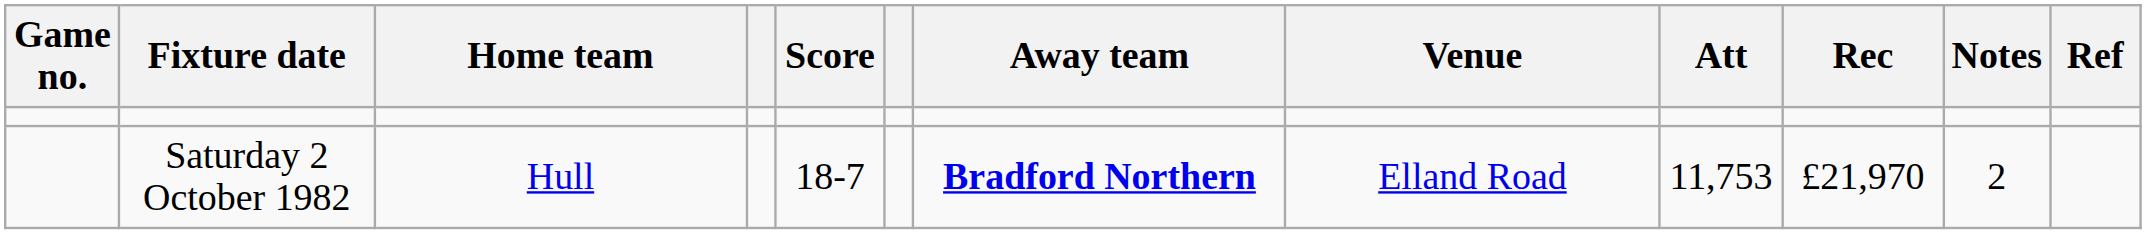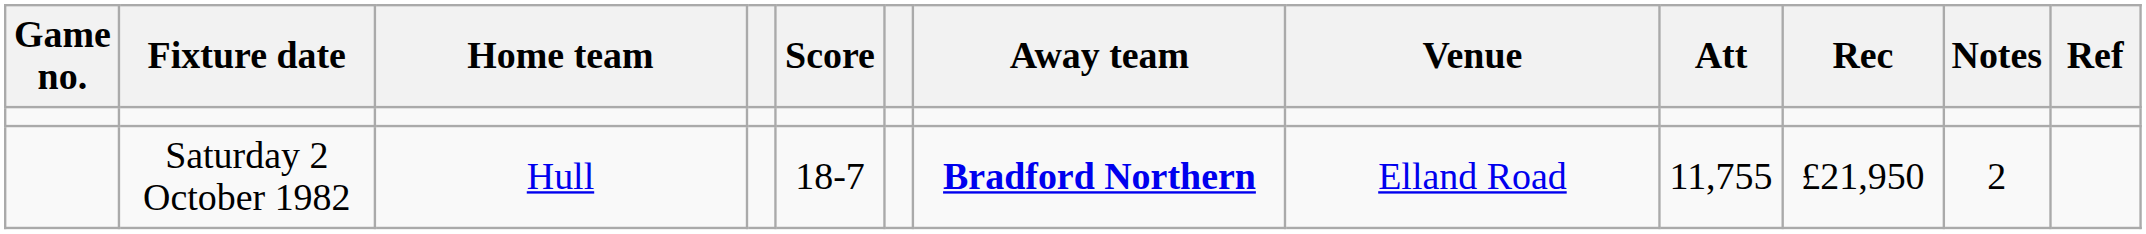 <table class="wikitable" style="text-align:center;">
 <tr>
 <th width=20 abbr="No">Game no.</th>
 <th width=100 abbr="Date">Fixture date</th>
 <th width=150 abbr="Home Team">Home team</th>
 <th width=5 abbr="space"></th>
 <th width=20 abbr="Score">Score</th>
 <th width=5 abbr="space"></th>
 <th width=150 abbr="Away Team">Away team</th>
 <th width=150 abbr="Venue">Venue</th>
 <th width=45 abbr="Att">Att</th>
 <th width=60 abbr="Rec">Rec</th>
 <th width=20 abbr="Notes">Notes</th>
 <th width=30 abbr="Ref">Ref</th>
 </tr>
 <tr>
 <td></td>
 <td></td>
 <td></td>
 <td></td>
 <td></td>
 <td></td>
 <td></td>
 <td></td>
 <td></td>
 <td></td>
 <td></td>
 </tr>
 <tr>
 <td></td>
 <td>Saturday 2 October 1982</td>
 <td><a href='#'>Hull</a></td>
 <td></td>
 <td>18-7</td>
 <td></td>
 <td><strong><a href='#'>Bradford Northern</a></strong></td>
 <td><a href='#'>Elland Road</a></td>
-<td>11,753</td>
-<td>£21,970</td>
+<td>11,755</td>
+<td>£21,950</td>
 <td>2</td>
 <td></td>
 </tr>
 </table>
